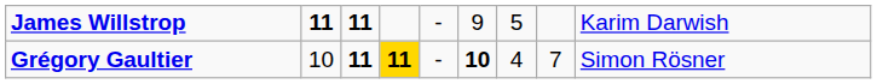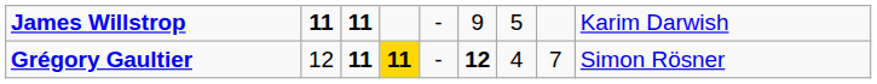 <table class="wikitable">
 <tr>
 <td width=200> <strong><a href='#'>James Willstrop</a></strong></td>
 <td style="width:20px; text-align:center;"><strong>11</strong></td>
 <td style="width:20px; text-align:center;"><strong>11</strong></td>
 <td style="width:20px; text-align:center;"></td>
 <td style="width:20px; text-align:center;">-</td>
 <td style="width:20px; text-align:center;">9</td>
 <td style="width:20px; text-align:center;">5</td>
 <td style="width:20px; text-align:center;"></td>
 <td width=200> <a href='#'>Karim Darwish</a></td>
 </tr>
 <tr>
 <td> <strong><a href='#'>Grégory Gaultier</a></strong></td>
-<td style="text-align:center;">10</td>
+<td style="text-align:center;">12</td>
 <td style="text-align:center;"><strong>11</strong></td>
 <td style="background: gold; text-align:center;"><strong>11</strong></td>
 <td style="text-align:center;">-</td>
-<td style="text-align:center;"><strong>10</strong></td>
+<td style="text-align:center;"><strong>12</strong></td>
 <td style="text-align:center;">4</td>
 <td style="text-align:center;">7</td>
 <td> <a href='#'>Simon Rösner</a></td>
 </tr>
 </table>
